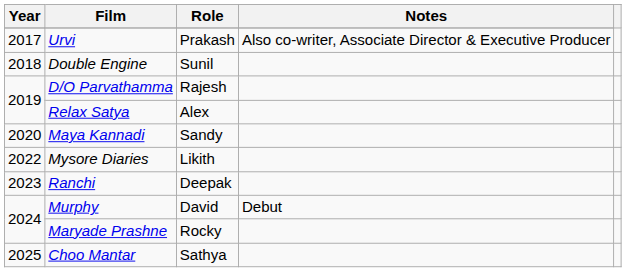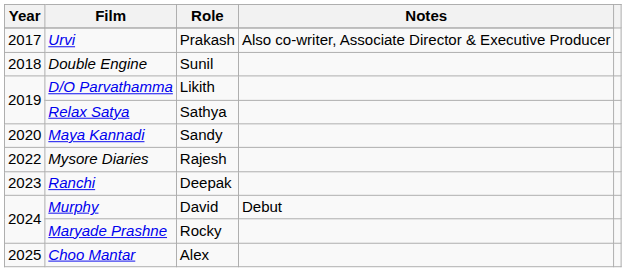 <table class="wikitable sortable">
 <tr>
 <th>Year</th>
 <th>Film</th>
 <th>Role</th>
 <th>Notes</th>
 <th scope="col" class="unsortable" ></th>
 </tr>
 <tr>
 </tr>
 <tr>
 <td>2017</td>
 <td><a href='#'><em>Urvi</em></a></td>
 <td>Prakash</td>
 <td>Also co-writer, Associate Director & Executive Producer</td>
 </tr>
 <tr>
 <td rowspan="1">2018</td>
 <td><em>Double Engine</em></td>
 <td>Sunil</td>
 <td></td>
 <td></td>
 </tr>
 <tr>
 <td rowspan="2">2019</td>
 <td><em><a href='#'>D/O Parvathamma</a></em></td>
-<td>Rajesh</td>
+<td>Likith</td>
 <td></td>
 <td></td>
 </tr>
 <tr>
 <td><em><a href='#'>Relax Satya</a></em></td>
-<td>Alex</td>
+<td>Sathya</td>
 <td></td>
 <td></td>
 </tr>
 <tr>
 <td>2020</td>
 <td><em><a href='#'>Maya Kannadi</a></em></td>
 <td>Sandy</td>
 <td></td>
 <td></td>
 </tr>
 <tr>
 <td>2022</td>
 <td><em>Mysore Diaries</em></td>
-<td>Likith</td>
+<td>Rajesh</td>
 <td></td>
 <td></td>
 </tr>
 <tr>
 <td>2023</td>
 <td><em><a href='#'>Ranchi</a></em></td>
 <td>Deepak</td>
 <td></td>
 <td></td>
 </tr>
 <tr>
 <td rowspan="2">2024</td>
 <td><em><a href='#'>Murphy</a></em></td>
 <td>David</td>
 <td>Debut</td>
 <td></td>
 </tr>
 <tr>
 <td><em><a href='#'>Maryade Prashne</a></em></td>
 <td>Rocky</td>
 <td></td>
 <td></td>
 </tr>
 <tr>
 <td>2025</td>
 <td><em><a href='#'>Choo Mantar</a></em></td>
-<td>Sathya</td>
+<td>Alex</td>
 <td></td>
 <td></td>
 </tr>
 </table>
